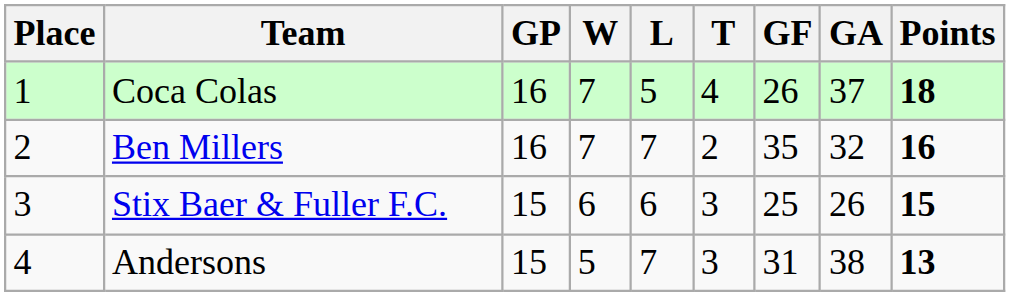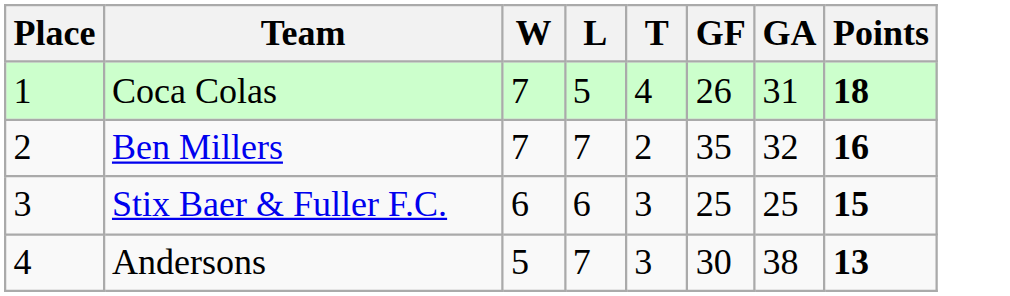 <table class="wikitable">
 <tr>
 <th>Place</th>
 <th width="170">Team</th>
-<th width="20">GP</th>
 <th width="20">W</th>
 <th width="20">L</th>
 <th width="20">T</th>
 <th width="20">GF</th>
 <th width="20">GA</th>
 <th>Points</th>
 </tr>
 <tr bgcolor=#ccffcc>
 <td>1</td>
 <td>Coca Colas</td>
-<td>16</td>
 <td>7</td>
 <td>5</td>
 <td>4</td>
 <td>26</td>
-<td>37</td>
+<td>31</td>
 <td><strong>18</strong></td>
 </tr>
 <tr>
 <td>2</td>
 <td><a href='#'>Ben Millers</a></td>
-<td>16</td>
 <td>7</td>
 <td>7</td>
 <td>2</td>
 <td>35</td>
 <td>32</td>
 <td><strong>16</strong></td>
 </tr>
 <tr>
 <td>3</td>
 <td><a href='#'>Stix Baer & Fuller F.C.</a></td>
-<td>15</td>
 <td>6</td>
 <td>6</td>
 <td>3</td>
 <td>25</td>
-<td>26</td>
+<td>25</td>
 <td><strong>15</strong></td>
 </tr>
 <tr>
 <td>4</td>
 <td>Andersons</td>
-<td>15</td>
 <td>5</td>
 <td>7</td>
 <td>3</td>
-<td>31</td>
+<td>30</td>
 <td>38</td>
 <td><strong>13</strong></td>
 </tr>
 </table>
